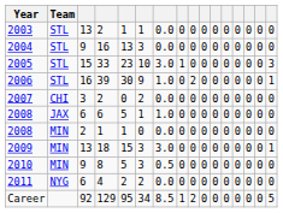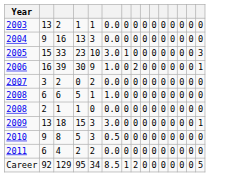 <table class="wikitable sortable">
 <tr>
 <th>Year</th>
-<th>Team</th>
 <th></th>
 <th></th>
 <th></th>
 <th></th>
 <th></th>
 <th></th>
 <th></th>
 <th></th>
 <th></th>
 <th></th>
 <th></th>
 <th></th>
 <th></th>
 <th></th>
 </tr>
 <tr>
 <td><a href='#'>2003</a></td>
-<td><a href='#'>STL</a></td>
 <td>13</td>
 <td>2</td>
 <td>1</td>
 <td>1</td>
 <td>0.0</td>
 <td>0</td>
 <td>0</td>
 <td>0</td>
 <td>0</td>
 <td>0</td>
 <td>0</td>
 <td>0</td>
 <td>0</td>
 <td>0</td>
 </tr>
 <tr>
 <td><a href='#'>2004</a></td>
-<td><a href='#'>STL</a></td>
 <td>9</td>
 <td>16</td>
 <td>13</td>
 <td>3</td>
 <td>0.0</td>
 <td>0</td>
 <td>0</td>
 <td>0</td>
 <td>0</td>
 <td>0</td>
 <td>0</td>
 <td>0</td>
 <td>0</td>
 <td>0</td>
 </tr>
 <tr>
 <td><a href='#'>2005</a></td>
-<td><a href='#'>STL</a></td>
 <td>15</td>
 <td>33</td>
 <td>23</td>
 <td>10</td>
 <td>3.0</td>
 <td>1</td>
 <td>0</td>
 <td>0</td>
 <td>0</td>
 <td>0</td>
 <td>0</td>
 <td>0</td>
 <td>0</td>
 <td>3</td>
 </tr>
 <tr>
 <td><a href='#'>2006</a></td>
-<td><a href='#'>STL</a></td>
 <td>16</td>
 <td>39</td>
 <td>30</td>
 <td>9</td>
 <td>1.0</td>
 <td>0</td>
 <td>2</td>
 <td>0</td>
 <td>0</td>
 <td>0</td>
 <td>0</td>
 <td>0</td>
 <td>0</td>
 <td>1</td>
 </tr>
 <tr>
 <td><a href='#'>2007</a></td>
-<td><a href='#'>CHI</a></td>
 <td>3</td>
 <td>2</td>
 <td>0</td>
 <td>2</td>
 <td>0.0</td>
 <td>0</td>
 <td>0</td>
 <td>0</td>
 <td>0</td>
 <td>0</td>
 <td>0</td>
 <td>0</td>
 <td>0</td>
 <td>0</td>
 </tr>
 <tr>
 <td><a href='#'>2008</a></td>
-<td><a href='#'>JAX</a></td>
 <td>6</td>
 <td>6</td>
 <td>5</td>
 <td>1</td>
 <td>1.0</td>
 <td>0</td>
 <td>0</td>
 <td>0</td>
 <td>0</td>
 <td>0</td>
 <td>0</td>
 <td>0</td>
 <td>0</td>
 <td>0</td>
 </tr>
 <tr>
 <td><a href='#'>2008</a></td>
-<td><a href='#'>MIN</a></td>
 <td>2</td>
 <td>1</td>
 <td>1</td>
 <td>0</td>
 <td>0.0</td>
 <td>0</td>
 <td>0</td>
 <td>0</td>
 <td>0</td>
 <td>0</td>
 <td>0</td>
 <td>0</td>
 <td>0</td>
 <td>0</td>
 </tr>
 <tr>
 <td><a href='#'>2009</a></td>
-<td><a href='#'>MIN</a></td>
 <td>13</td>
 <td>18</td>
 <td>15</td>
 <td>3</td>
 <td>3.0</td>
 <td>0</td>
 <td>0</td>
 <td>0</td>
 <td>0</td>
 <td>0</td>
 <td>0</td>
 <td>0</td>
 <td>0</td>
 <td>1</td>
 </tr>
 <tr>
 <td><a href='#'>2010</a></td>
-<td><a href='#'>MIN</a></td>
 <td>9</td>
 <td>8</td>
 <td>5</td>
 <td>3</td>
 <td>0.5</td>
 <td>0</td>
 <td>0</td>
 <td>0</td>
 <td>0</td>
 <td>0</td>
 <td>0</td>
 <td>0</td>
 <td>0</td>
 <td>0</td>
 </tr>
 <tr>
 <td><a href='#'>2011</a></td>
-<td><a href='#'>NYG</a></td>
 <td>6</td>
 <td>4</td>
 <td>2</td>
 <td>2</td>
 <td>0.0</td>
 <td>0</td>
 <td>0</td>
 <td>0</td>
 <td>0</td>
 <td>0</td>
 <td>0</td>
 <td>0</td>
 <td>0</td>
 <td>0</td>
 </tr>
 <tr class="sortbottom">
 <td>Career</td>
-<td></td>
 <td>92</td>
 <td>129</td>
 <td>95</td>
 <td>34</td>
 <td>8.5</td>
 <td>1</td>
 <td>2</td>
 <td>0</td>
 <td>0</td>
 <td>0</td>
 <td>0</td>
 <td>0</td>
 <td>0</td>
 <td>5</td>
 </tr>
 </table>
